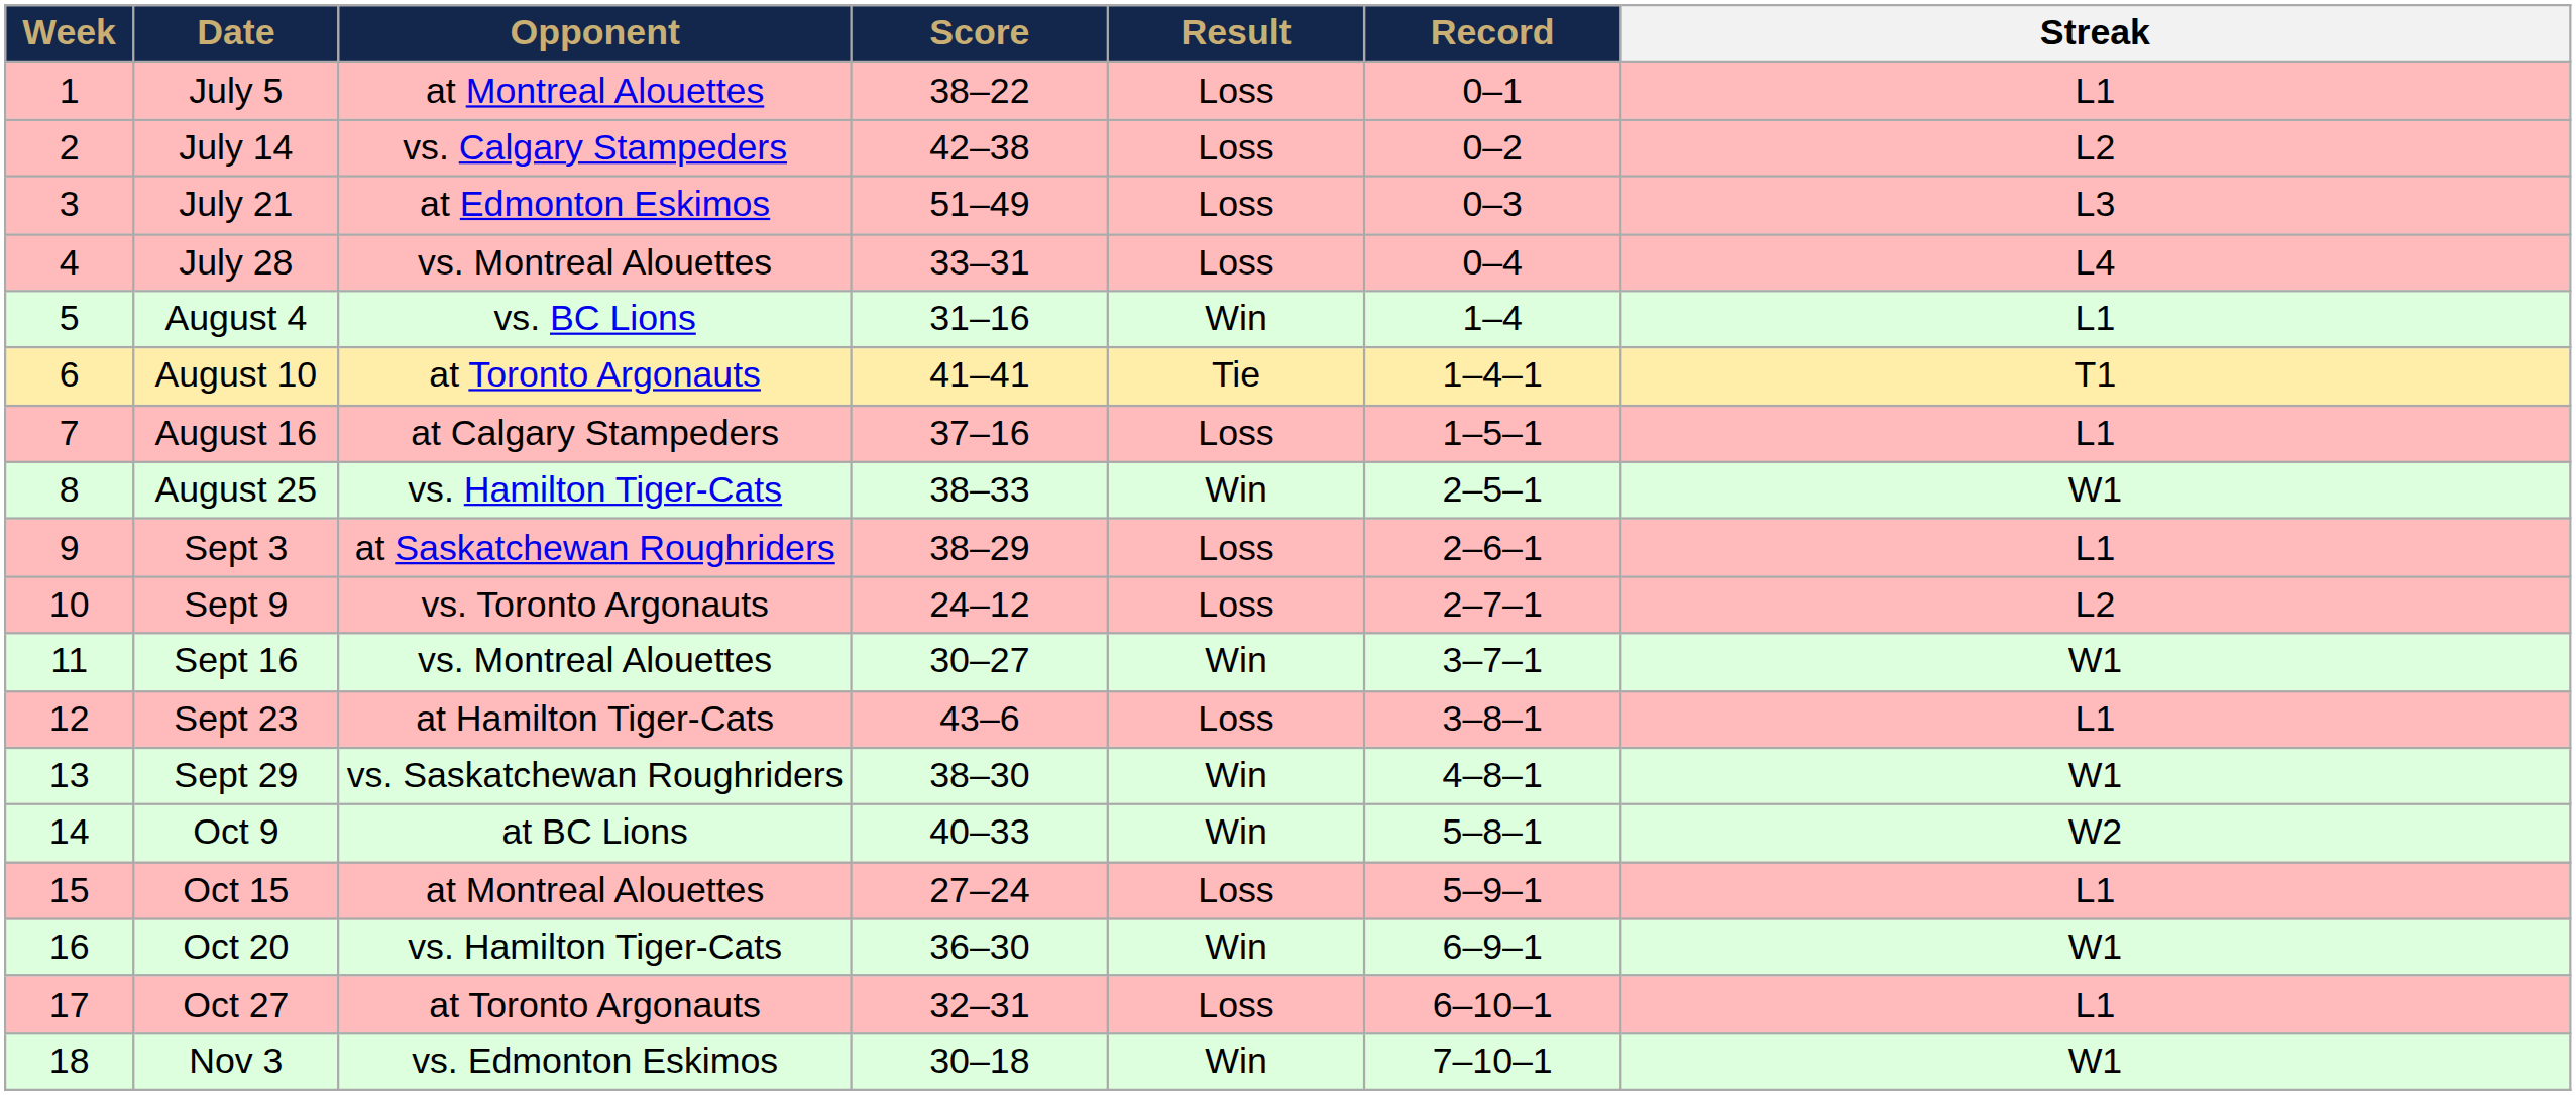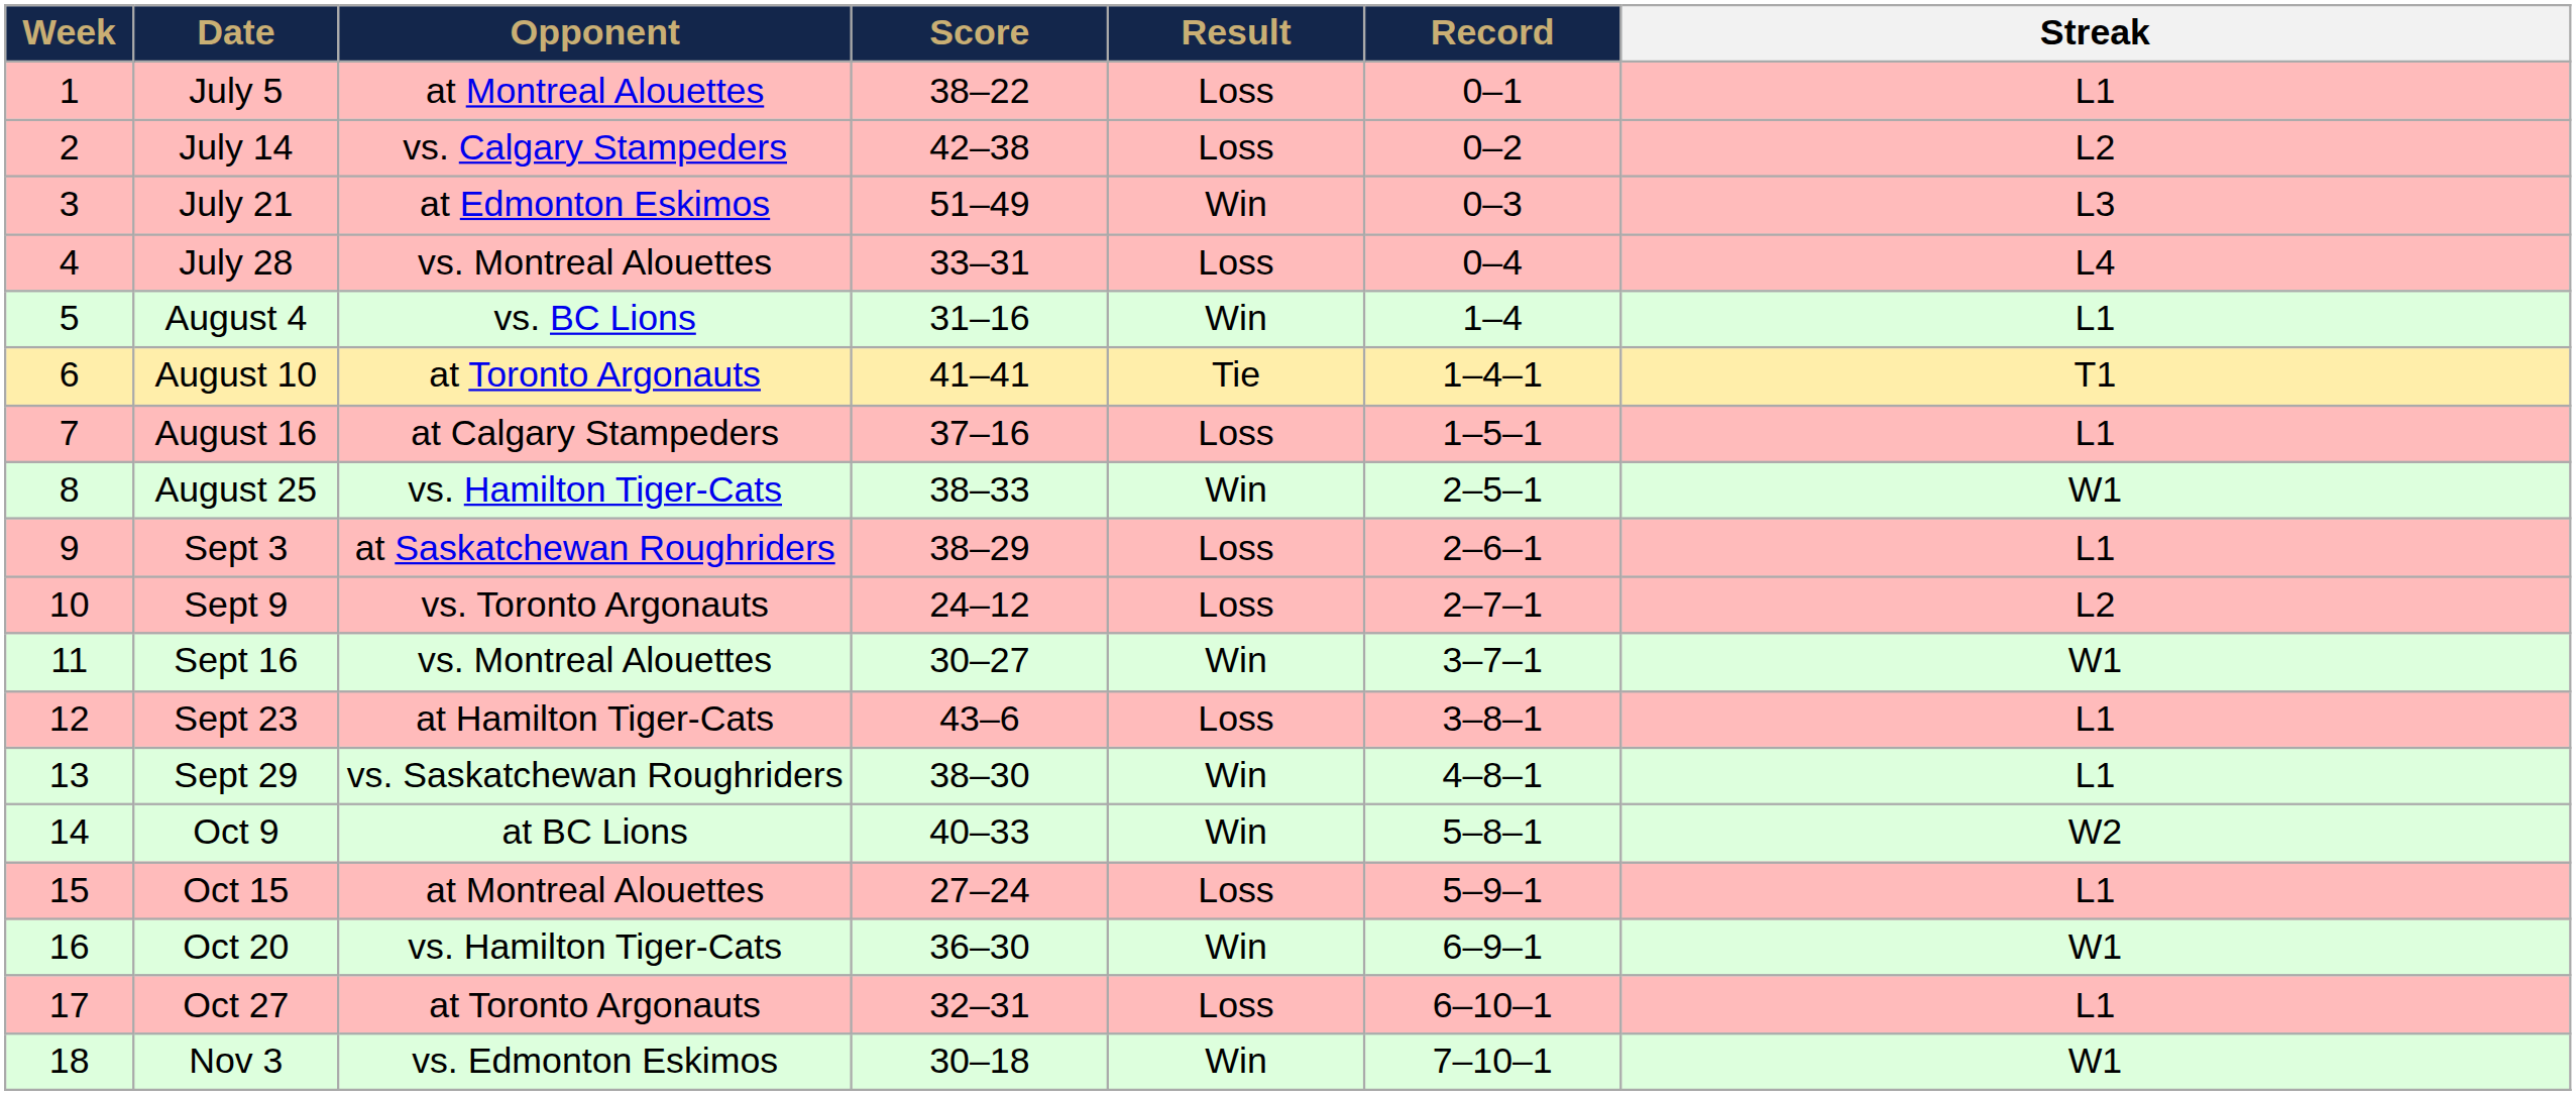 <table class="wikitable sortable sortable">
 <tr>
 <th style="background:#13264B;color:#C9AF74;" width="5%">Week</th>
 <th style="background:#13264B;color:#C9AF74;" width="8%">Date</th>
 <th style="background:#13264B;color:#C9AF74;" width="20%">Opponent</th>
 <th style="background:#13264B;color:#C9AF74;" width="10%">Score</th>
 <th style="background:#13264B;color:#C9AF74;" width="10%">Result</th>
 <th style="background:#13264B;color:#C9AF74;" width="10%">Record</th>
 <th>Streak</th>
 </tr>
 <tr align="center" bgcolor="#ffbbbb">
 <td>1</td>
 <td>July 5</td>
 <td>at <a href='#'>Montreal Alouettes</a></td>
 <td>38–22</td>
 <td>Loss</td>
 <td>0–1</td>
 <td>L1</td>
 </tr>
 <tr align="center" bgcolor="#ffbbbb">
 <td>2</td>
 <td>July 14</td>
 <td>vs. <a href='#'>Calgary Stampeders</a></td>
 <td>42–38</td>
 <td>Loss</td>
 <td>0–2</td>
 <td>L2</td>
 </tr>
 <tr align="center" bgcolor="#ffbbbb">
 <td>3</td>
 <td>July 21</td>
 <td>at <a href='#'>Edmonton Eskimos</a></td>
 <td>51–49</td>
-<td>Loss</td>
+<td>Win</td>
 <td>0–3</td>
 <td>L3</td>
 </tr>
 <tr align="center" bgcolor="#ffbbbb">
 <td>4</td>
 <td>July 28</td>
 <td>vs. Montreal Alouettes</td>
 <td>33–31</td>
 <td>Loss</td>
 <td>0–4</td>
 <td>L4</td>
 </tr>
 <tr align="center" bgcolor="#ddffdd">
 <td>5</td>
 <td>August 4</td>
 <td>vs. <a href='#'>BC Lions</a></td>
 <td>31–16</td>
 <td>Win</td>
 <td>1–4</td>
 <td>L1</td>
 </tr>
 <tr align="center" bgcolor="#ffeeaa">
 <td>6</td>
 <td>August 10</td>
 <td>at <a href='#'>Toronto Argonauts</a></td>
 <td>41–41</td>
 <td>Tie</td>
 <td>1–4–1</td>
 <td>T1</td>
 </tr>
 <tr align="center" bgcolor="#ffbbbb">
 <td>7</td>
 <td>August 16</td>
 <td>at Calgary Stampeders</td>
 <td>37–16</td>
 <td>Loss</td>
 <td>1–5–1</td>
 <td>L1</td>
 </tr>
 <tr align="center" bgcolor="#ddffdd">
 <td>8</td>
 <td>August 25</td>
 <td>vs. <a href='#'>Hamilton Tiger-Cats</a></td>
 <td>38–33</td>
 <td>Win</td>
 <td>2–5–1</td>
 <td>W1</td>
 </tr>
 <tr align="center" bgcolor="#ffbbbb">
 <td>9</td>
 <td>Sept 3</td>
 <td>at <a href='#'>Saskatchewan Roughriders</a></td>
 <td>38–29</td>
 <td>Loss</td>
 <td>2–6–1</td>
 <td>L1</td>
 </tr>
 <tr align="center" bgcolor="#ffbbbb">
 <td>10</td>
 <td>Sept 9</td>
 <td>vs. Toronto Argonauts</td>
 <td>24–12</td>
 <td>Loss</td>
 <td>2–7–1</td>
 <td>L2</td>
 </tr>
 <tr align="center" bgcolor="#ddffdd">
 <td>11</td>
 <td>Sept 16</td>
 <td>vs. Montreal Alouettes</td>
 <td>30–27</td>
 <td>Win</td>
 <td>3–7–1</td>
 <td>W1</td>
 </tr>
 <tr align="center" bgcolor="#ffbbbb">
 <td>12</td>
 <td>Sept 23</td>
 <td>at Hamilton Tiger-Cats</td>
 <td>43–6</td>
 <td>Loss</td>
 <td>3–8–1</td>
 <td>L1</td>
 </tr>
 <tr align="center" bgcolor="#ddffdd">
 <td>13</td>
 <td>Sept 29</td>
 <td>vs. Saskatchewan Roughriders</td>
 <td>38–30</td>
 <td>Win</td>
 <td>4–8–1</td>
-<td>W1</td>
+<td>L1</td>
 </tr>
 <tr align="center" bgcolor="ddffdd">
 <td>14</td>
 <td>Oct 9</td>
 <td>at BC Lions</td>
 <td>40–33</td>
 <td>Win</td>
 <td>5–8–1</td>
 <td>W2</td>
 </tr>
 <tr align="center" bgcolor="#ffbbbb">
 <td>15</td>
 <td>Oct 15</td>
 <td>at Montreal Alouettes</td>
 <td>27–24</td>
 <td>Loss</td>
 <td>5–9–1</td>
 <td>L1</td>
 </tr>
 <tr align="center" bgcolor="ddffdd">
 <td>16</td>
 <td>Oct 20</td>
 <td>vs. Hamilton Tiger-Cats</td>
 <td>36–30</td>
 <td>Win</td>
 <td>6–9–1</td>
 <td>W1</td>
 </tr>
 <tr align="center" bgcolor="#ffbbbb">
 <td>17</td>
 <td>Oct 27</td>
 <td>at Toronto Argonauts</td>
 <td>32–31</td>
 <td>Loss</td>
 <td>6–10–1</td>
 <td>L1</td>
 </tr>
 <tr align="center" bgcolor="#ddffdd">
 <td>18</td>
 <td>Nov 3</td>
 <td>vs. Edmonton Eskimos</td>
 <td>30–18</td>
 <td>Win</td>
 <td>7–10–1</td>
 <td>W1</td>
 </tr>
 <tr>
 </tr>
 </table>
